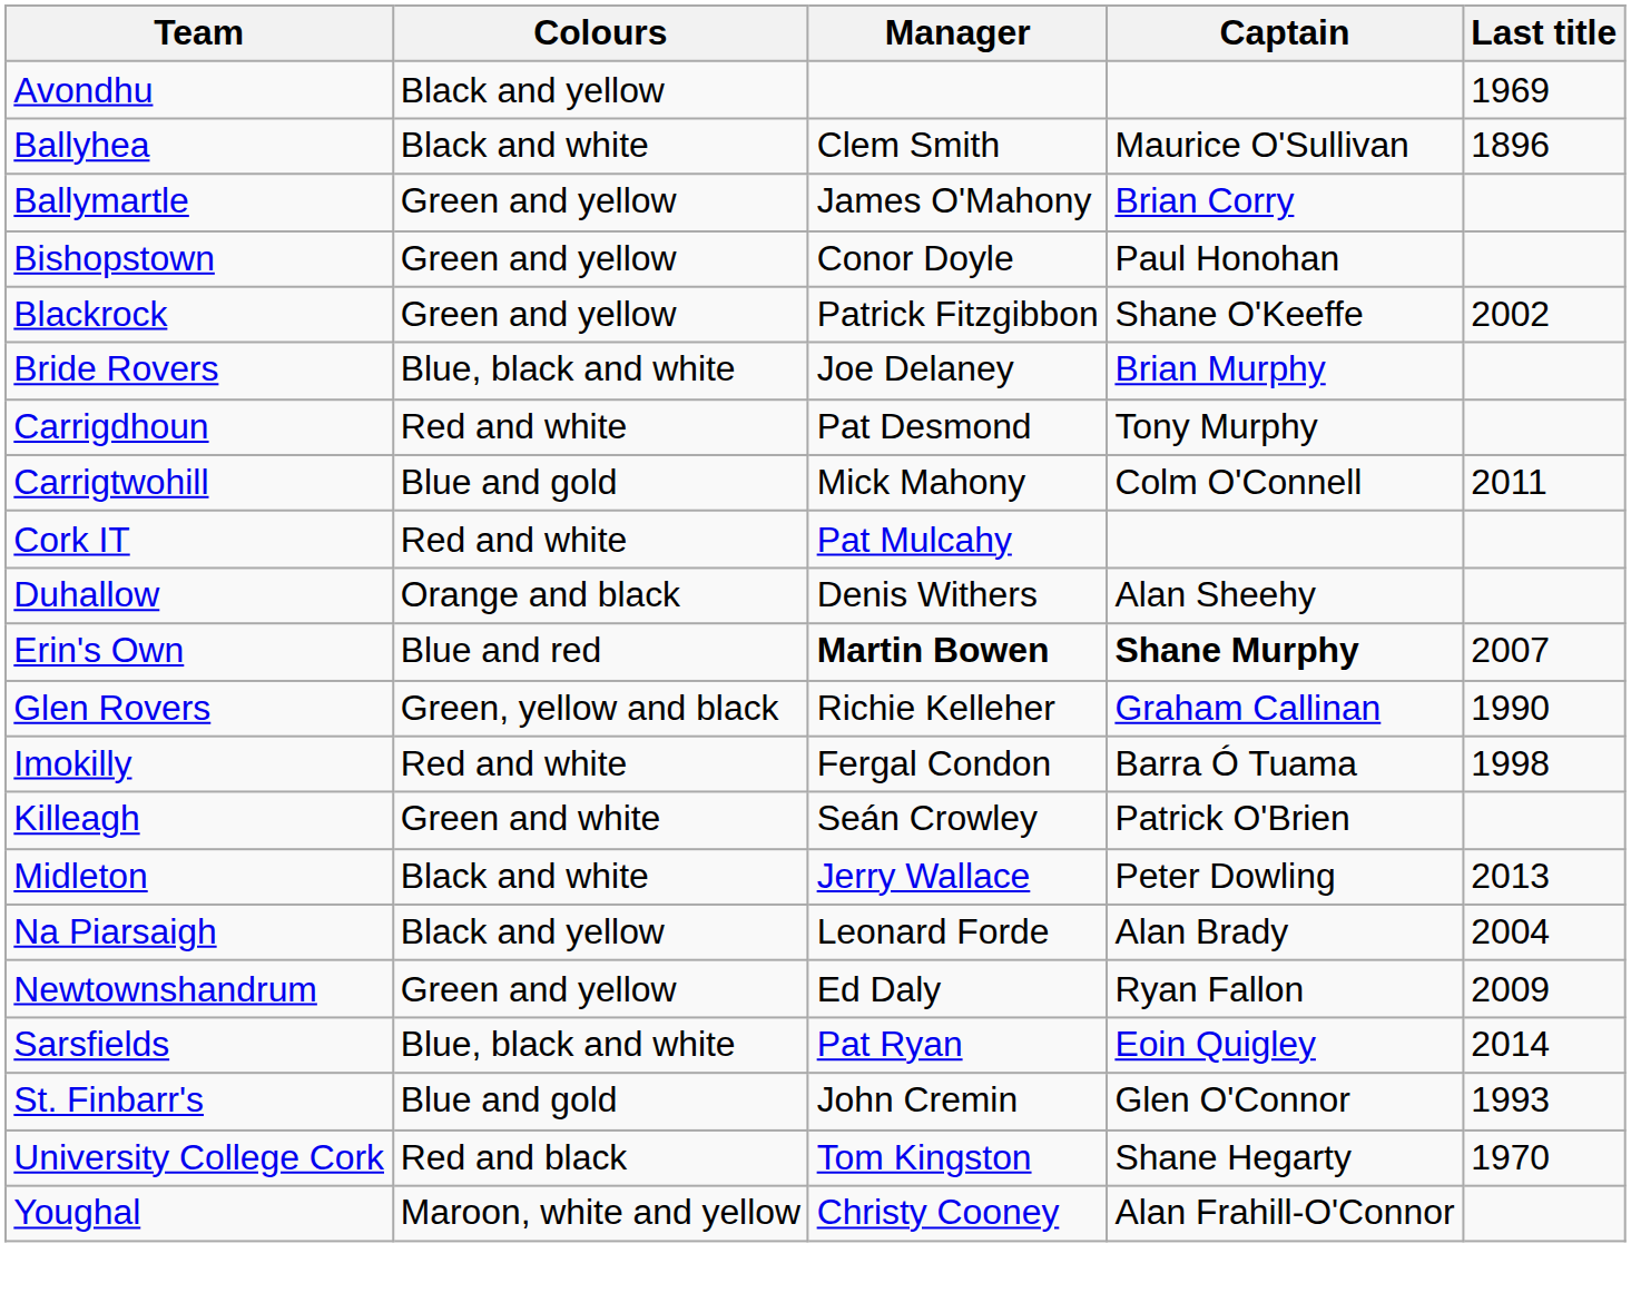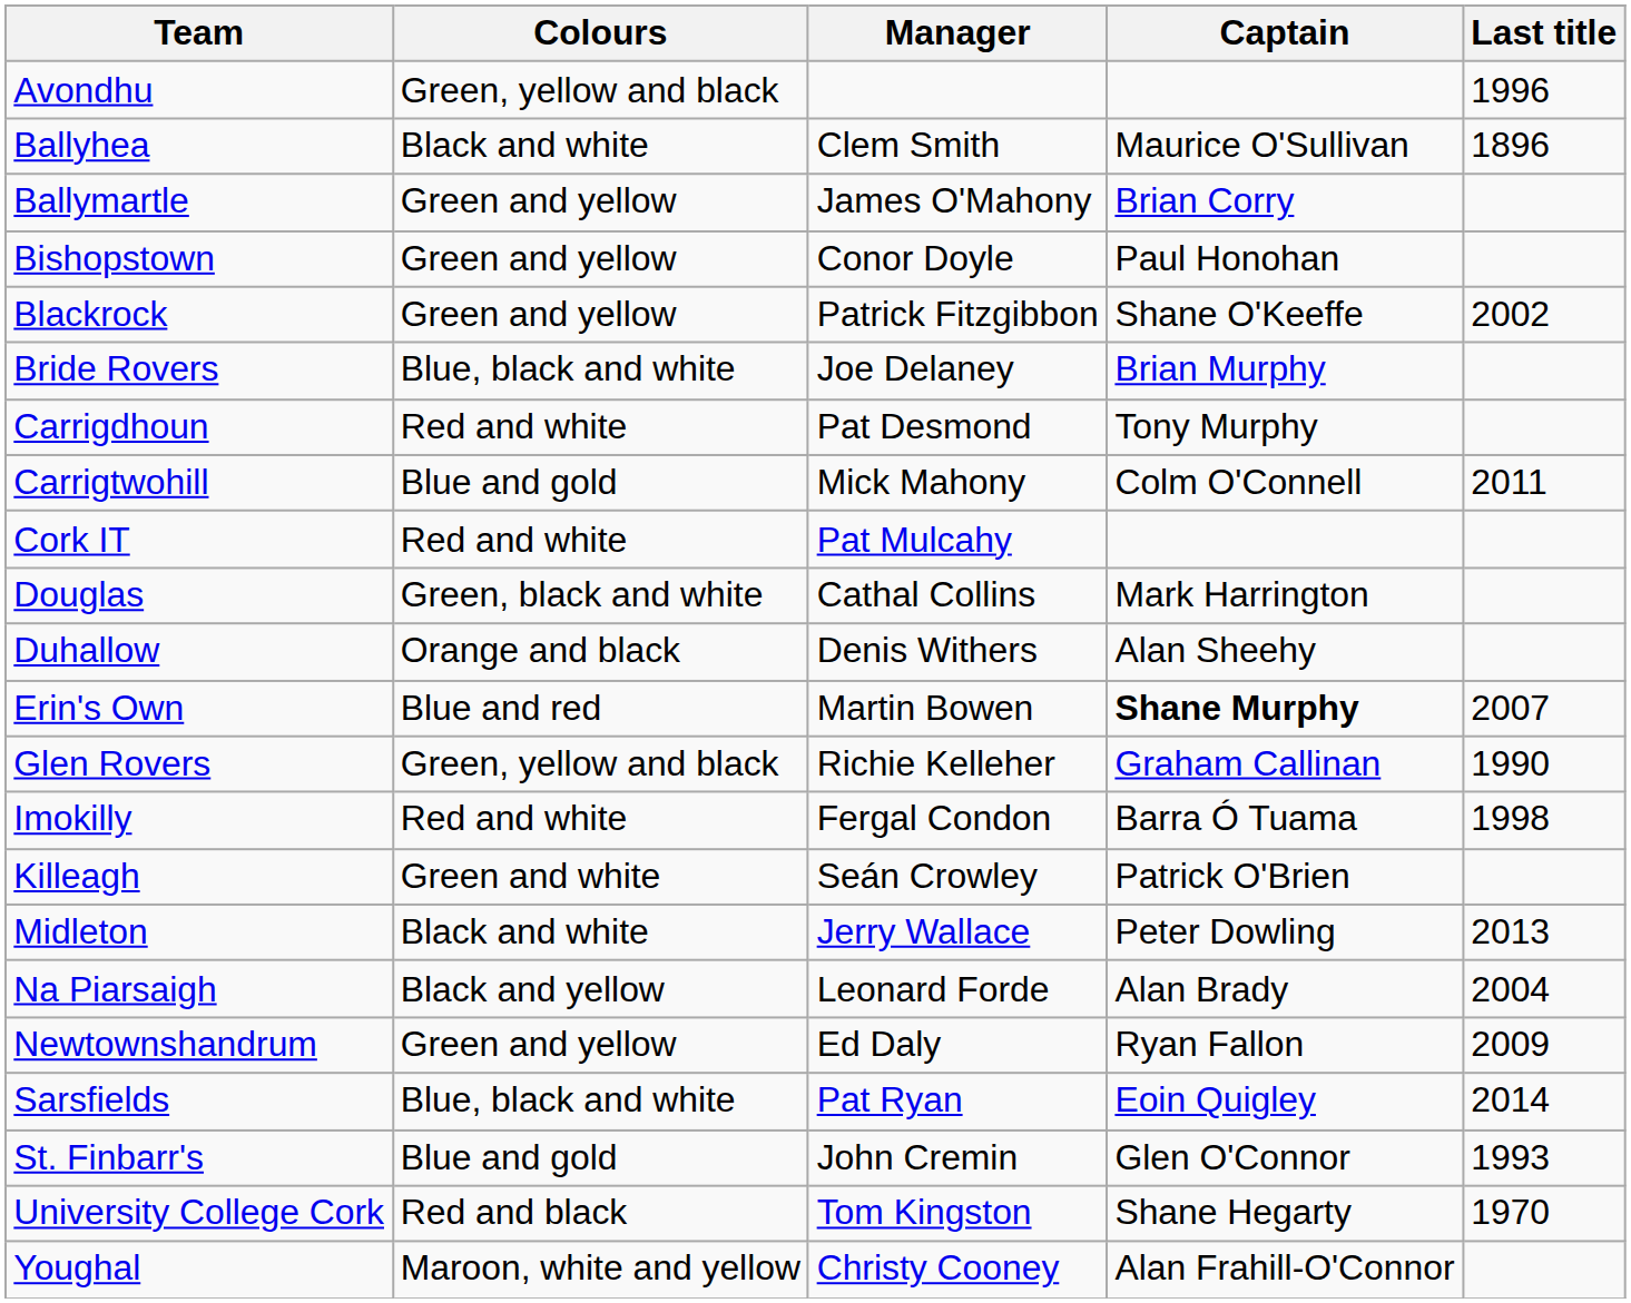 <table class="wikitable sortable" style="text-align: left;">
 <tr>
 <th>Team</th>
 <th>Colours</th>
 <th>Manager</th>
 <th>Captain</th>
 <th>Last title</th>
 </tr>
 <tr>
 <td><a href='#'>Avondhu</a></td>
-<td>Black and yellow</td>
+<td>Green, yellow and black</td>
 <td></td>
 <td></td>
-<td>1969</td>
+<td>1996</td>
 </tr>
 <tr>
 <td><a href='#'>Ballyhea</a></td>
 <td>Black and white</td>
 <td>Clem Smith</td>
 <td>Maurice O'Sullivan</td>
 <td>1896</td>
 </tr>
 <tr>
 <td><a href='#'>Ballymartle</a></td>
 <td>Green and yellow</td>
 <td>James O'Mahony</td>
 <td><a href='#'>Brian Corry</a></td>
 <td></td>
 </tr>
 <tr>
 <td><a href='#'>Bishopstown</a></td>
 <td>Green and yellow</td>
 <td>Conor Doyle</td>
 <td>Paul Honohan</td>
 <td></td>
 </tr>
 <tr>
 <td><a href='#'>Blackrock</a></td>
 <td>Green and yellow</td>
 <td>Patrick Fitzgibbon</td>
 <td>Shane O'Keeffe</td>
 <td>2002</td>
 </tr>
 <tr>
 <td><a href='#'>Bride Rovers</a></td>
 <td>Blue, black and white</td>
 <td>Joe Delaney</td>
 <td><a href='#'>Brian Murphy</a></td>
 <td></td>
 </tr>
 <tr>
 <td><a href='#'>Carrigdhoun</a></td>
 <td>Red and white</td>
 <td>Pat Desmond</td>
 <td>Tony Murphy</td>
 <td></td>
 </tr>
 <tr>
 <td><a href='#'>Carrigtwohill</a></td>
 <td>Blue and gold</td>
 <td>Mick Mahony</td>
 <td>Colm O'Connell</td>
 <td>2011</td>
 </tr>
 <tr>
 <td><a href='#'>Cork IT</a></td>
 <td>Red and white</td>
 <td><a href='#'>Pat Mulcahy</a></td>
 <td></td>
 <td></td>
 </tr>
 <tr>
+<td><a href='#'>Douglas</a></td>
+<td>Green, black and white</td>
+<td>Cathal Collins</td>
+<td>Mark Harrington</td>
+<td></td>
+</tr>
+<tr>
 <td><a href='#'>Duhallow</a></td>
 <td>Orange and black</td>
 <td>Denis Withers</td>
 <td>Alan Sheehy</td>
 <td></td>
 </tr>
 <tr>
 <td><a href='#'>Erin's Own</a></td>
 <td>Blue and red</td>
-<td><strong>Martin Bowen</strong></td>
+<td>Martin Bowen</td>
 <td><strong>Shane Murphy</strong></td>
 <td>2007</td>
 </tr>
 <tr>
 <td><a href='#'>Glen Rovers</a></td>
 <td>Green, yellow and black</td>
 <td>Richie Kelleher</td>
 <td><a href='#'>Graham Callinan</a></td>
 <td>1990</td>
 </tr>
 <tr>
 <td><a href='#'>Imokilly</a></td>
 <td>Red and white</td>
 <td>Fergal Condon</td>
 <td>Barra Ó Tuama</td>
 <td>1998</td>
 </tr>
 <tr>
 <td><a href='#'>Killeagh</a></td>
 <td>Green and white</td>
 <td>Seán Crowley</td>
 <td>Patrick O'Brien</td>
 <td></td>
 </tr>
 <tr>
 <td><a href='#'>Midleton</a></td>
 <td>Black and white</td>
 <td><a href='#'>Jerry Wallace</a></td>
 <td>Peter Dowling</td>
 <td>2013</td>
 </tr>
 <tr>
 <td><a href='#'>Na Piarsaigh</a></td>
 <td>Black and yellow</td>
 <td>Leonard Forde</td>
 <td>Alan Brady</td>
 <td>2004</td>
 </tr>
 <tr>
 <td><a href='#'>Newtownshandrum</a></td>
 <td>Green and yellow</td>
 <td>Ed Daly</td>
 <td>Ryan Fallon</td>
 <td>2009</td>
 </tr>
 <tr>
 <td><a href='#'>Sarsfields</a></td>
 <td>Blue, black and white</td>
 <td><a href='#'>Pat Ryan</a></td>
 <td><a href='#'>Eoin Quigley</a></td>
 <td>2014</td>
 </tr>
 <tr>
 <td><a href='#'>St. Finbarr's</a></td>
 <td>Blue and gold</td>
 <td>John Cremin</td>
 <td>Glen O'Connor</td>
 <td>1993</td>
 </tr>
 <tr>
 <td><a href='#'>University College Cork</a></td>
 <td>Red and black</td>
 <td><a href='#'>Tom Kingston</a></td>
 <td>Shane Hegarty</td>
 <td>1970</td>
 </tr>
 <tr>
 <td><a href='#'>Youghal</a></td>
 <td>Maroon, white and yellow</td>
 <td><a href='#'>Christy Cooney</a></td>
 <td>Alan Frahill-O'Connor</td>
 <td></td>
 </tr>
 </table>
